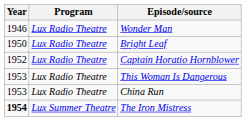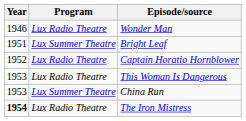 <table class="wikitable">
 <tr>
 <th>Year</th>
 <th>Program</th>
 <th>Episode/source</th>
 </tr>
 <tr>
 <td>1946</td>
 <td><em><a href='#'>Lux Radio Theatre</a></em></td>
 <td><em><a href='#'>Wonder Man</a></em></td>
 </tr>
 <tr>
-<td>1950</td>
-<td><em><a href='#'>Lux Radio Theatre</a></em></td>
+<td>1951</td>
+<td><em><a href='#'>Lux Summer Theatre</a></em></td>
 <td><em><a href='#'>Bright Leaf</a></em></td>
 </tr>
 <tr>
 <td>1952</td>
 <td><em><a href='#'>Lux Radio Theatre</a></em></td>
 <td><em><a href='#'>Captain Horatio Hornblower</a></em></td>
 </tr>
 <tr>
 <td>1953</td>
 <td><em>Lux Radio Theatre</em></td>
 <td><em><a href='#'>This Woman Is Dangerous</a></em></td>
 </tr>
 <tr>
 <td>1953</td>
-<td><em>Lux Radio Theatre</em></td>
+<td><em><a href='#'>Lux Summer Theatre</a></em></td>
 <td><em>China Run</em></td>
 </tr>
 <tr>
 <td><strong>1954</strong></td>
-<td><em><a href='#'>Lux Summer Theatre</a></em></td>
+<td><em>Lux Radio Theatre</em></td>
 <td><em><a href='#'>The Iron Mistress</a></em></td>
 </tr>
 </table>
